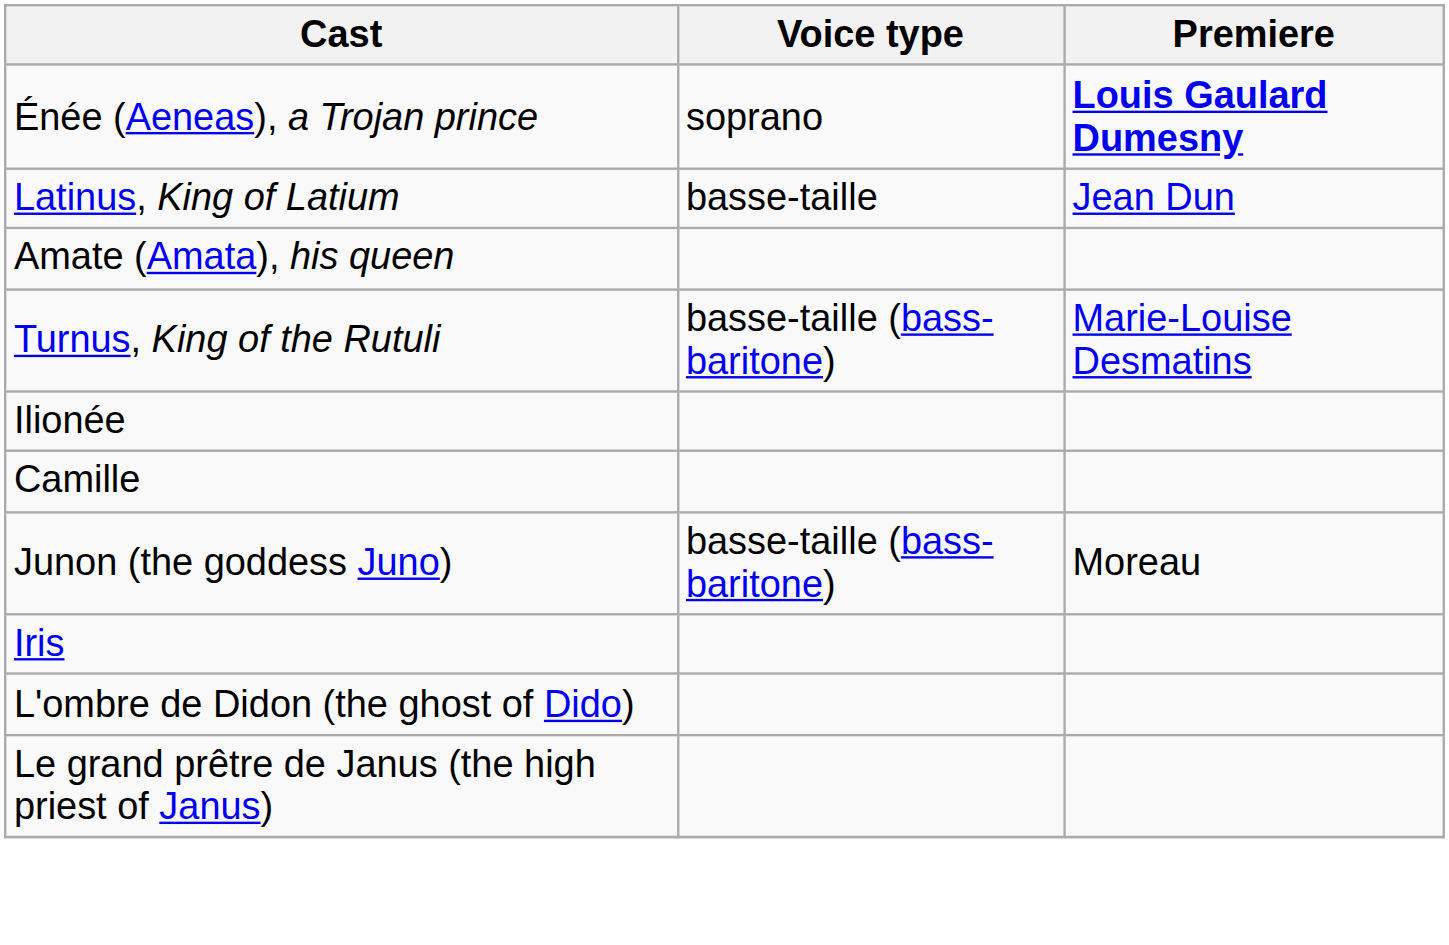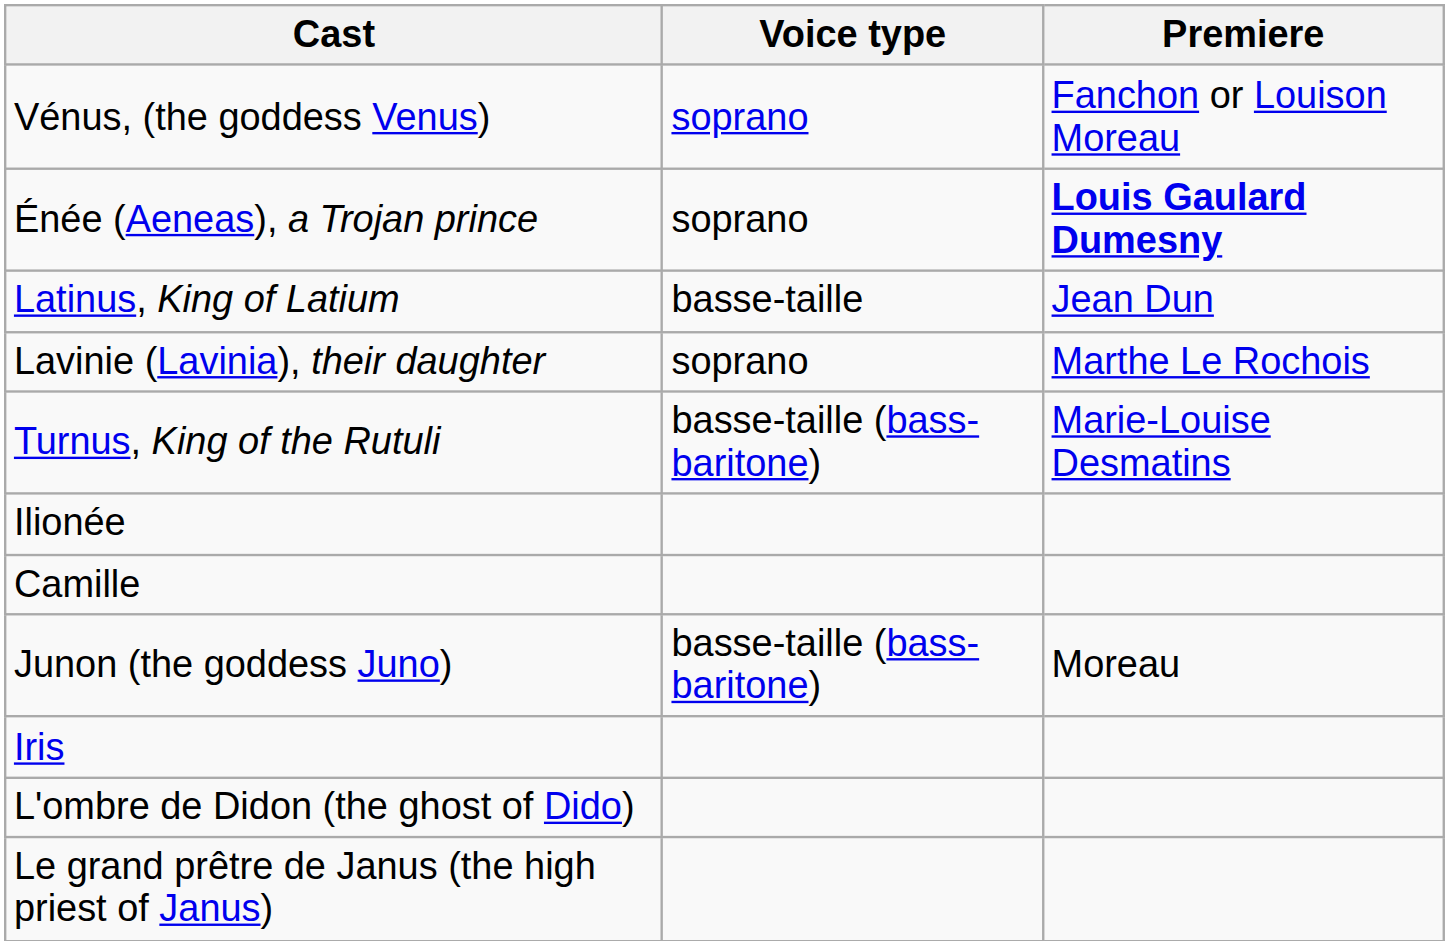 <table class="wikitable">
 <tr>
 <th>Cast</th>
 <th>Voice type</th>
 <th>Premiere</th>
+</tr>
+<tr>
+<td>Vénus, (the goddess <a href='#'>Venus</a>)</td>
+<td><a href='#'>soprano</a></td>
+<td><a href='#'>Fanchon</a> or <a href='#'>Louison Moreau</a></td>
 </tr>
 <tr>
 <td>Énée (<a href='#'>Aeneas</a>), <em>a Trojan prince</em></td>
 <td>soprano</td>
 <td><strong><a href='#'>Louis Gaulard Dumesny</a></strong></td>
 </tr>
 <tr>
 <td><a href='#'>Latinus</a>, <em>King of Latium</em></td>
 <td>basse-taille</td>
 <td><a href='#'>Jean Dun</a></td>
 </tr>
 <tr>
-<td>Amate (<a href='#'>Amata</a>), <em>his queen</em></td>
-<td></td>
-<td></td>
+<td>Lavinie (<a href='#'>Lavinia</a>), <em>their daughter</em></td>
+<td>soprano</td>
+<td><a href='#'>Marthe Le Rochois</a></td>
 </tr>
 <tr>
 <td><a href='#'>Turnus</a>, <em>King of the Rutuli</em></td>
 <td>basse-taille (<a href='#'>bass-baritone</a>)</td>
 <td><a href='#'>Marie-Louise Desmatins</a></td>
 </tr>
 <tr>
 <td>Ilionée</td>
 <td></td>
 <td></td>
 </tr>
 <tr>
 <td>Camille</td>
 <td></td>
 <td></td>
 </tr>
 <tr>
 <td>Junon (the goddess <a href='#'>Juno</a>)</td>
 <td>basse-taille (<a href='#'>bass-baritone</a>)</td>
 <td>Moreau</td>
 </tr>
 <tr>
 <td><a href='#'>Iris</a></td>
 <td></td>
 <td></td>
 </tr>
 <tr>
 <td>L'ombre de Didon (the ghost of <a href='#'>Dido</a>)</td>
 <td></td>
 <td></td>
 </tr>
 <tr>
 <td>Le grand prêtre de Janus (the high priest of <a href='#'>Janus</a>)</td>
 <td></td>
 <td></td>
 </tr>
 <tr>
 </tr>
 </table>
